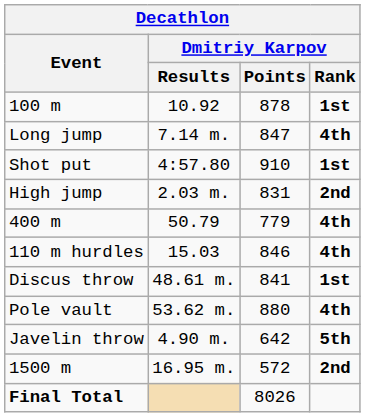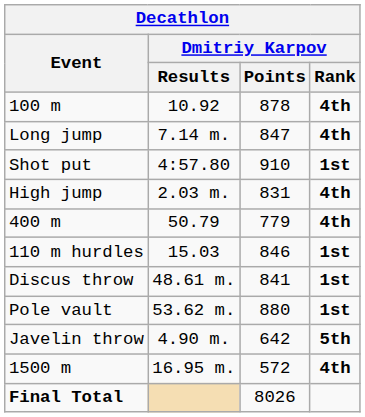 <table class=wikitable style="font-size:90%">
 <tr>
 <th colspan=5><a href='#'>Decathlon</a></th>
 </tr>
 <tr>
 <th rowspan=2>Event</th>
 <th colspan=3><a href='#'>Dmitriy Karpov</a></th>
 </tr>
 <tr>
 <th>Results</th>
 <th>Points</th>
 <th>Rank</th>
 </tr>
 <tr>
 <td>100 m</td>
 <td align=center>10.92</td>
 <td align=center>878</td>
-<td align=center><strong>1st</strong></td>
+<td align=center><strong>4th</strong></td>
 </tr>
 <tr>
 <td>Long jump</td>
 <td align=center>7.14 m.</td>
 <td align=center>847</td>
 <td align=center><strong>4th</strong></td>
 </tr>
 <tr>
 <td>Shot put</td>
 <td align=center>4:57.80</td>
 <td align=center>910</td>
 <td align=center><strong>1st</strong></td>
 </tr>
 <tr>
 <td>High jump</td>
 <td align=center>2.03 m.</td>
 <td align=center>831</td>
-<td align=center><strong>2nd</strong></td>
+<td align=center><strong>4th</strong></td>
 </tr>
 <tr>
 <td>400 m</td>
 <td align=center>50.79</td>
 <td align=center>779</td>
 <td align=center><strong>4th</strong></td>
 </tr>
 <tr>
 <td>110 m hurdles</td>
 <td align=center>15.03</td>
 <td align=center>846</td>
-<td align=center><strong>4th</strong></td>
+<td align=center><strong>1st</strong></td>
 </tr>
 <tr>
 <td>Discus throw</td>
 <td align=center>48.61 m.</td>
 <td align=center>841</td>
 <td align=center><strong>1st</strong></td>
 </tr>
 <tr>
 <td>Pole vault</td>
 <td align=center>53.62 m.</td>
 <td align=center>880</td>
-<td align=center><strong>4th</strong></td>
+<td align=center><strong>1st</strong></td>
 </tr>
 <tr>
 <td>Javelin throw</td>
 <td align=center>4.90 m.</td>
 <td align=center>642</td>
 <td align=center><strong>5th</strong></td>
 </tr>
 <tr>
 <td>1500 m</td>
 <td align=center>16.95 m.</td>
 <td align=center>572</td>
-<td align=center><strong>2nd</strong></td>
+<td align=center><strong>4th</strong></td>
 </tr>
 <tr>
 <td><strong>Final Total</strong></td>
 <td bgcolor=wheat></td>
 <td align=center>8026</td>
 <td align=center></td>
 </tr>
 </table>
